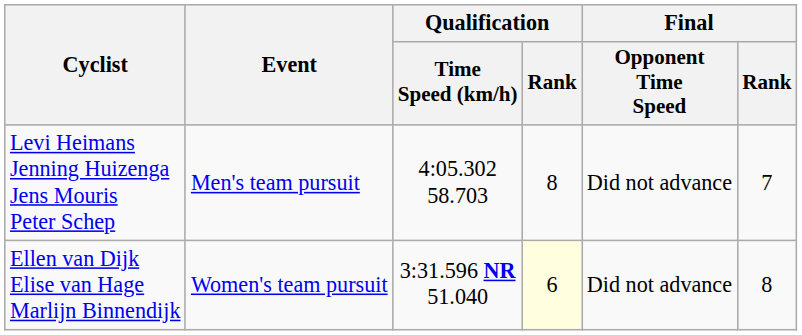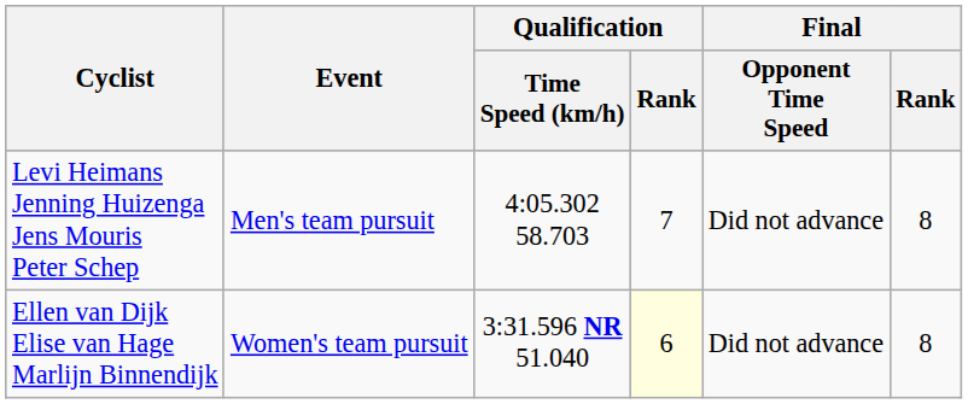 <table class="wikitable" style="font-size:90%">
 <tr>
 <th rowspan=2>Cyclist</th>
 <th rowspan=2>Event</th>
 <th colspan=2>Qualification</th>
 <th colspan=2>Final</th>
 </tr>
 <tr style="font-size:95%">
 <th>Time<br>Speed (km/h)</th>
 <th>Rank</th>
 <th>Opponent<br>Time<br>Speed</th>
 <th>Rank</th>
 </tr>
 <tr align=center>
 <td align=left><a href='#'>Levi Heimans</a><br><a href='#'>Jenning Huizenga</a><br><a href='#'>Jens Mouris</a><br><a href='#'>Peter Schep</a></td>
 <td align=left><a href='#'>Men's team pursuit</a></td>
 <td>4:05.302<br>58.703</td>
+<td>7</td>
+<td>Did not advance</td>
 <td>8</td>
-<td>Did not advance</td>
-<td>7</td>
 </tr>
 <tr align=center>
 <td align=left><a href='#'>Ellen van Dijk</a><br><a href='#'>Elise van Hage</a><br><a href='#'>Marlijn Binnendijk</a></td>
 <td align=left><a href='#'>Women's team pursuit</a></td>
 <td>3:31.596 <strong><a href='#'>NR</a></strong><br>51.040</td>
 <td style="background: lightyellow;">6</td>
 <td>Did not advance</td>
 <td>8</td>
 </tr>
 </table>
